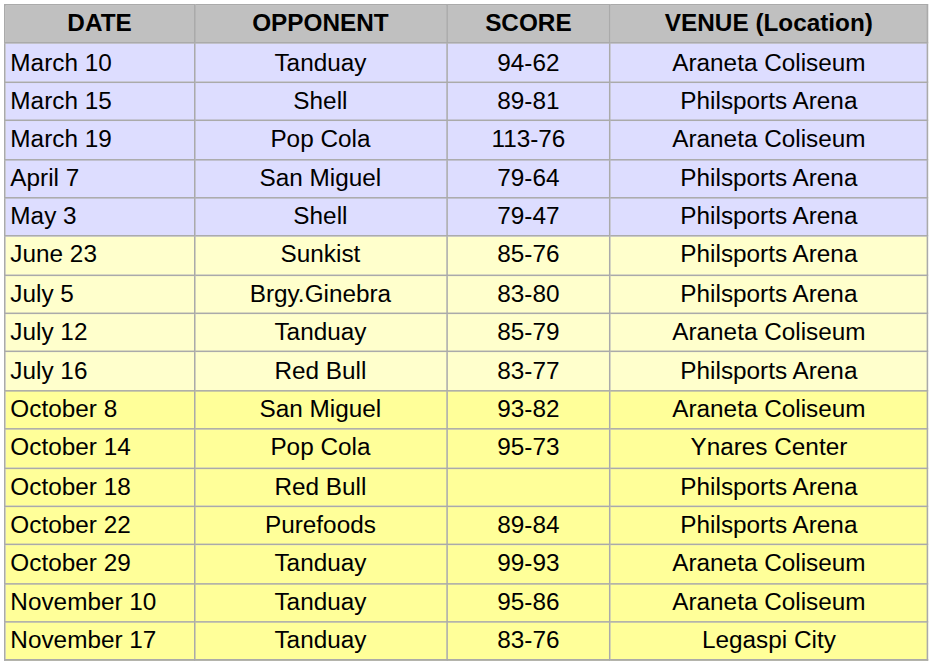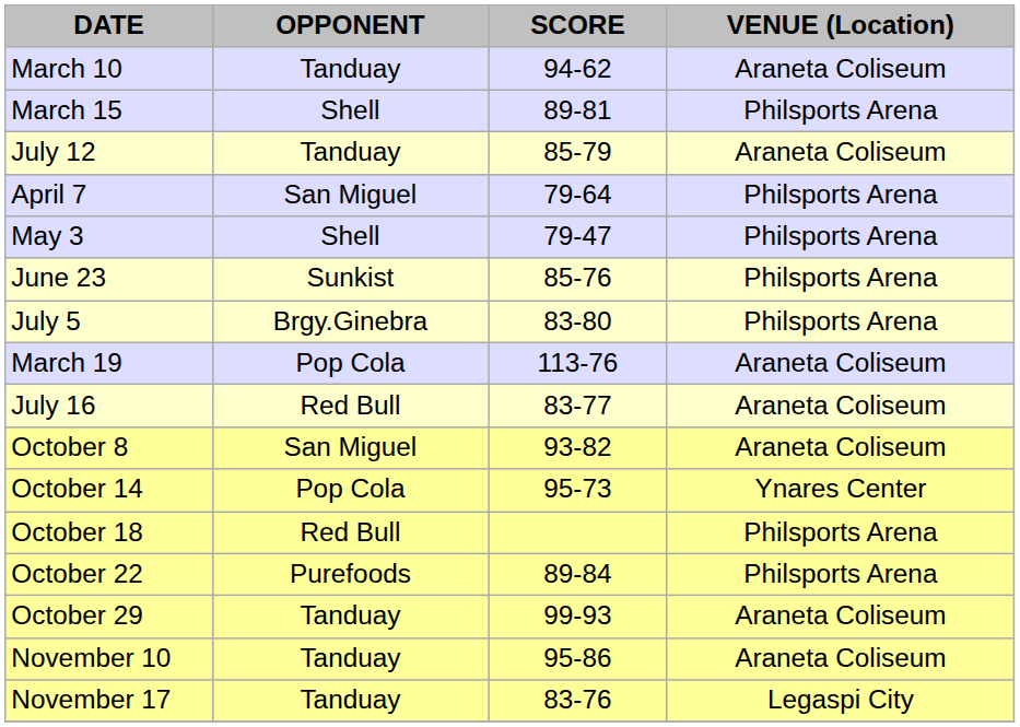 <table class="wikitable" border="1">
 <tr>
 <th style="background:#C0C0C0;" width="10%"><strong>DATE</strong></th>
 <th style="background:#C0C0C0;" width="15%"><strong>OPPONENT</strong></th>
 <th style="background:#C0C0C0;" width="10%"><strong>SCORE</strong></th>
 <th style="background:#C0C0C0;" width="20%"><strong>VENUE (Location)</strong></th>
 </tr>
 <tr bgcolor=#DDDDFF>
 <td>March 10</td>
 <td align=center>Tanduay</td>
 <td align=center>94-62</td>
 <td align=center>Araneta Coliseum</td>
 </tr>
 <tr bgcolor=#DDDDFF>
 <td>March 15</td>
 <td align=center>Shell</td>
 <td align=center>89-81</td>
 <td align=center>Philsports Arena</td>
 </tr>
-<tr bgcolor=#DDDDFF>
-<td>March 19</td>
-<td align=center>Pop Cola</td>
-<td align=center>113-76</td>
+<tr bgcolor=#FFFFCC>
+<td>July 12</td>
+<td align=center>Tanduay</td>
+<td align=center>85-79 </td>
 <td align=center>Araneta Coliseum</td>
 </tr>
 <tr bgcolor=#DDDDFF>
 <td>April 7</td>
 <td align=center>San Miguel</td>
 <td align=center>79-64</td>
 <td align=center>Philsports Arena</td>
 </tr>
 <tr bgcolor=#DDDDFF>
 <td>May 3</td>
 <td align=center>Shell</td>
 <td align=center>79-47 </td>
 <td align=center>Philsports Arena</td>
 </tr>
 <tr bgcolor=#FFFFCC>
 <td>June 23</td>
 <td align=center>Sunkist</td>
 <td align=center>85-76 </td>
 <td align=center>Philsports Arena</td>
 </tr>
 <tr bgcolor=#FFFFCC>
 <td>July 5</td>
 <td align=center>Brgy.Ginebra</td>
 <td align=center>83-80</td>
 <td align=center>Philsports Arena</td>
 </tr>
-<tr bgcolor=#FFFFCC>
-<td>July 12</td>
-<td align=center>Tanduay</td>
-<td align=center>85-79 </td>
+<tr bgcolor=#DDDDFF>
+<td>March 19</td>
+<td align=center>Pop Cola</td>
+<td align=center>113-76</td>
 <td align=center>Araneta Coliseum</td>
 </tr>
 <tr bgcolor=#FFFFCC>
 <td>July 16</td>
 <td align=center>Red Bull</td>
 <td align=center>83-77</td>
-<td align=center>Philsports Arena</td>
+<td align=center>Araneta Coliseum</td>
 </tr>
 <tr bgcolor=#FFFF99>
 <td>October 8</td>
 <td align=center>San Miguel</td>
 <td align=center>93-82</td>
 <td align=center>Araneta Coliseum</td>
 </tr>
 <tr bgcolor=#FFFF99>
 <td>October 14</td>
 <td align=center>Pop Cola</td>
 <td align=center>95-73</td>
 <td align=center>Ynares Center</td>
 </tr>
 <tr bgcolor=#FFFF99>
 <td>October 18</td>
 <td align=center>Red Bull</td>
 <td align=center></td>
 <td align=center>Philsports Arena</td>
 </tr>
 <tr bgcolor=#FFFF99>
 <td>October 22</td>
 <td align=center>Purefoods</td>
 <td align=center>89-84</td>
 <td align=center>Philsports Arena</td>
 </tr>
 <tr bgcolor=#FFFF99>
 <td>October 29</td>
 <td align=center>Tanduay</td>
 <td align=center>99-93</td>
 <td align=center>Araneta Coliseum</td>
 </tr>
 <tr bgcolor=#FFFF99>
 <td>November 10</td>
 <td align=center>Tanduay</td>
 <td align=center>95-86</td>
 <td align=center>Araneta Coliseum</td>
 </tr>
 <tr bgcolor=#FFFF99>
 <td>November 17</td>
 <td align=center>Tanduay</td>
 <td align=center>83-76 </td>
 <td align=center>Legaspi City</td>
 </tr>
 <tr>
 </tr>
 </table>
